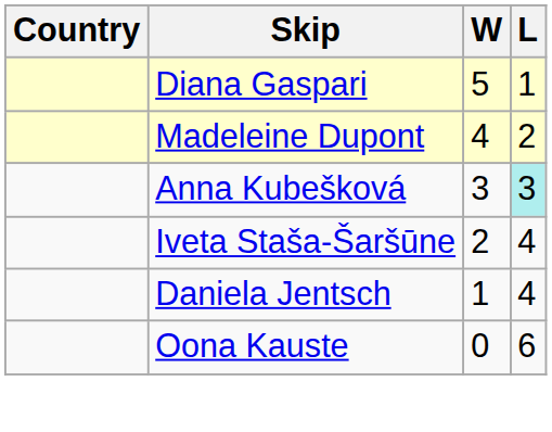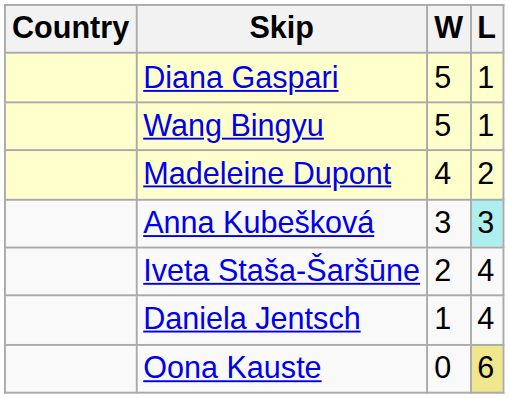 <table class=wikitable>
 <tr>
 <th>Country</th>
 <th>Skip</th>
 <th>W</th>
 <th>L</th>
 </tr>
 <tr bgcolor=#ffffcc>
 <td></td>
 <td><a href='#'>Diana Gaspari</a></td>
+<td>5</td>
+<td>1</td>
+</tr>
+<tr bgcolor=#ffffcc>
+<td></td>
+<td><a href='#'>Wang Bingyu</a></td>
 <td>5</td>
 <td>1</td>
 </tr>
 <tr bgcolor=#ffffcc>
 <td></td>
 <td><a href='#'>Madeleine Dupont</a></td>
 <td>4</td>
 <td>2</td>
 </tr>
 <tr>
 <td></td>
 <td><a href='#'>Anna Kubešková</a></td>
 <td>3</td>
 <td style="background: paleturquoise;">3</td>
 </tr>
 <tr>
 <td></td>
 <td><a href='#'>Iveta Staša-Šaršūne</a></td>
 <td>2</td>
 <td>4</td>
 </tr>
 <tr>
 <td></td>
 <td><a href='#'>Daniela Jentsch</a></td>
 <td>1</td>
 <td>4</td>
 </tr>
 <tr>
 <td></td>
 <td><a href='#'>Oona Kauste</a></td>
 <td>0</td>
-<td>6</td>
+<td style="background: khaki;">6</td>
 </tr>
 </table>
